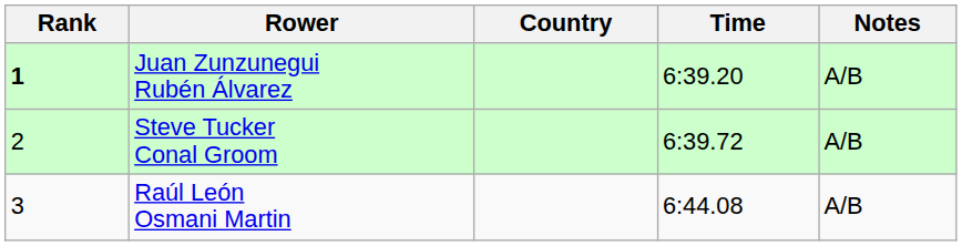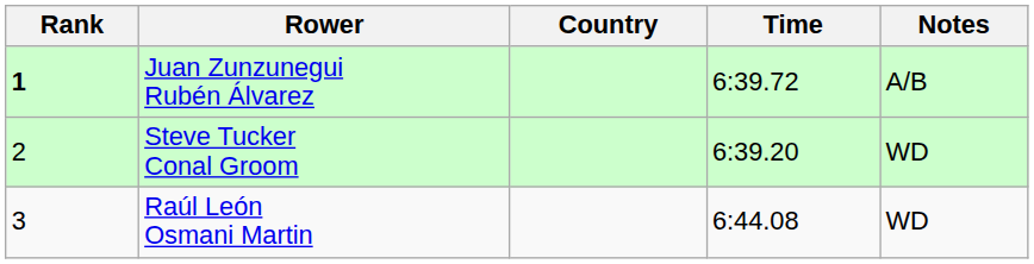 <table class="wikitable sortable" width=50%>
 <tr>
 <th>Rank</th>
 <th>Rower</th>
 <th>Country</th>
 <th>Time</th>
 <th>Notes</th>
 </tr>
 <tr bgcolor=ccffcc>
 <td><strong>1</strong></td>
 <td><a href='#'>Juan Zunzunegui</a> <br> <a href='#'>Rubén Álvarez</a></td>
 <td></td>
-<td>6:39.20</td>
+<td>6:39.72</td>
 <td>A/B</td>
 </tr>
 <tr bgcolor=ccffcc>
 <td>2</td>
 <td><a href='#'>Steve Tucker</a> <br> <a href='#'>Conal Groom</a></td>
 <td></td>
-<td>6:39.72</td>
-<td>A/B</td>
+<td>6:39.20</td>
+<td>WD</td>
 </tr>
 <tr>
 <td>3</td>
 <td><a href='#'>Raúl León</a> <br> <a href='#'>Osmani Martin</a></td>
 <td></td>
 <td>6:44.08</td>
-<td>A/B</td>
+<td>WD</td>
 </tr>
 </table>
